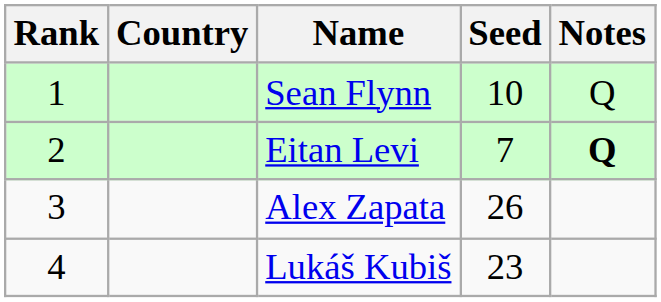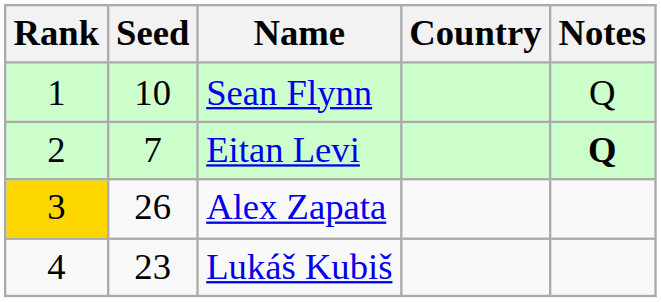 <table class="wikitable" style="text-align:center;">
 <tr>
 <th>Rank</th>
+<th>Seed</th>
+<th>Name</th>
 <th>Country</th>
-<th>Name</th>
-<th>Seed</th>
 <th>Notes</th>
 </tr>
 <tr bgcolor=ccffcc>
 <td>1</td>
+<td>10</td>
+<td align=left><a href='#'>Sean Flynn</a></td>
 <td align=left></td>
-<td align=left><a href='#'>Sean Flynn</a></td>
-<td>10</td>
 <td>Q</td>
 </tr>
 <tr bgcolor=ccffcc>
 <td>2</td>
+<td>7</td>
+<td align=left><a href='#'>Eitan Levi</a></td>
 <td align=left></td>
-<td align=left><a href='#'>Eitan Levi</a></td>
-<td>7</td>
 <td><strong>Q</strong></td>
 </tr>
 <tr>
-<td>3</td>
+<td style="background: gold;">3</td>
+<td>26</td>
+<td align=left><a href='#'>Alex Zapata</a></td>
 <td align=left></td>
-<td align=left><a href='#'>Alex Zapata</a></td>
-<td>26</td>
 <td></td>
 </tr>
 <tr>
 <td>4</td>
+<td>23</td>
+<td align=left><a href='#'>Lukáš Kubiš</a></td>
 <td align=left></td>
-<td align=left><a href='#'>Lukáš Kubiš</a></td>
-<td>23</td>
 <td></td>
 </tr>
 </table>
